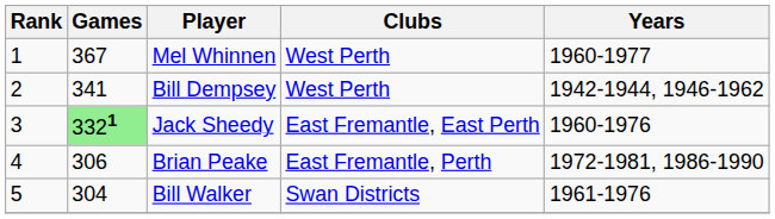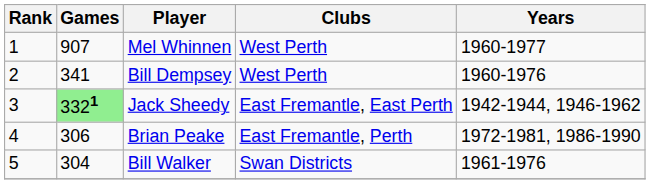 <table class="wikitable">
 <tr>
 <th>Rank</th>
 <th>Games</th>
 <th>Player</th>
 <th>Clubs</th>
 <th>Years</th>
 </tr>
 <tr>
 <td>1</td>
-<td>367</td>
+<td>907</td>
 <td><a href='#'>Mel Whinnen</a></td>
 <td><a href='#'>West Perth</a></td>
 <td>1960-1977</td>
 </tr>
 <tr>
 <td>2</td>
 <td>341</td>
 <td><a href='#'>Bill Dempsey</a></td>
 <td><a href='#'>West Perth</a></td>
-<td>1942-1944, 1946-1962</td>
+<td>1960-1976</td>
 </tr>
 <tr>
 <td>3</td>
 <td style="background: lightgreen;">332<sup><strong>1</strong></sup></td>
 <td><a href='#'>Jack Sheedy</a></td>
 <td><a href='#'>East Fremantle</a>, <a href='#'>East Perth</a></td>
-<td>1960-1976</td>
+<td>1942-1944, 1946-1962</td>
 </tr>
 <tr>
 <td>4</td>
 <td>306</td>
 <td><a href='#'>Brian Peake</a></td>
 <td><a href='#'>East Fremantle</a>, <a href='#'>Perth</a></td>
 <td>1972-1981, 1986-1990</td>
 </tr>
 <tr>
 <td>5</td>
 <td>304</td>
 <td><a href='#'>Bill Walker</a></td>
 <td><a href='#'>Swan Districts</a></td>
 <td>1961-1976</td>
 </tr>
 <tr>
 </tr>
 </table>
